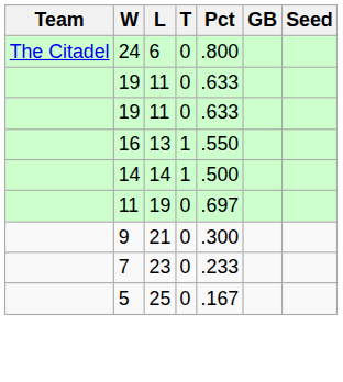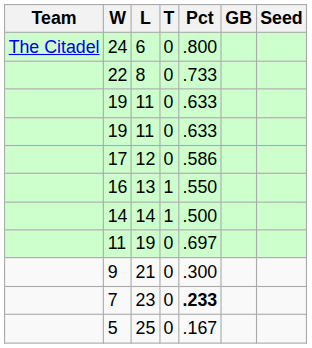 <table class="wikitable">
 <tr>
 <th>Team</th>
 <th>W</th>
 <th>L</th>
 <th>T</th>
 <th>Pct</th>
 <th>GB</th>
 <th>Seed</th>
 </tr>
 <tr bgcolor="#ccffcc">
 <td><a href='#'>The Citadel</a></td>
 <td>24</td>
 <td>6</td>
 <td>0</td>
 <td>.800</td>
 <td></td>
 <td></td>
 </tr>
 <tr bgcolor="#ccffcc">
 <td></td>
+<td>22</td>
+<td>8</td>
+<td>0</td>
+<td>.733</td>
+<td></td>
+<td></td>
+</tr>
+<tr bgcolor="#ccffcc">
+<td></td>
 <td>19</td>
 <td>11</td>
 <td>0</td>
 <td>.633</td>
 <td></td>
 <td></td>
 </tr>
 <tr bgcolor="#ccffcc">
 <td></td>
 <td>19</td>
 <td>11</td>
 <td>0</td>
 <td>.633</td>
+<td></td>
+<td></td>
+</tr>
+<tr bgcolor="#ccffcc">
+<td></td>
+<td>17</td>
+<td>12</td>
+<td>0</td>
+<td>.586</td>
 <td></td>
 <td></td>
 </tr>
 <tr bgcolor="#ccffcc">
 <td></td>
 <td>16</td>
 <td>13</td>
 <td>1</td>
 <td>.550</td>
 <td></td>
 <td></td>
 </tr>
 <tr bgcolor="#ccffcc">
 <td></td>
 <td>14</td>
 <td>14</td>
 <td>1</td>
 <td>.500</td>
 <td></td>
 <td></td>
 </tr>
 <tr bgcolor="#ccffcc">
 <td></td>
 <td>11</td>
 <td>19</td>
 <td>0</td>
 <td>.697</td>
 <td></td>
 <td></td>
 </tr>
 <tr>
 <td></td>
 <td>9</td>
 <td>21</td>
 <td>0</td>
 <td>.300</td>
 <td></td>
 <td></td>
 </tr>
 <tr>
 <td></td>
 <td>7</td>
 <td>23</td>
 <td>0</td>
-<td>.233</td>
+<td><strong>.233</strong></td>
 <td></td>
 <td></td>
 </tr>
 <tr>
 <td></td>
 <td>5</td>
 <td>25</td>
 <td>0</td>
 <td>.167</td>
 <td></td>
 <td></td>
 </tr>
 </table>
